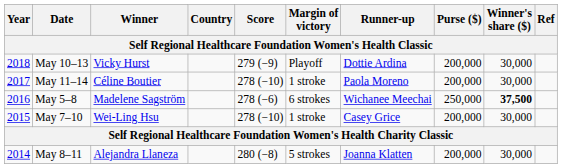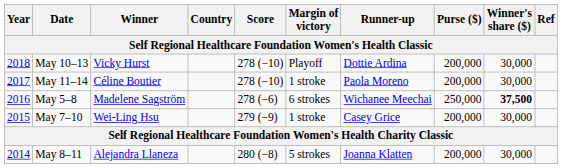 <table class="wikitable">
 <tr>
 <th>Year</th>
 <th>Date</th>
 <th>Winner</th>
 <th>Country</th>
 <th>Score</th>
 <th>Margin of<br>victory</th>
 <th>Runner-up</th>
 <th>Purse ($)</th>
 <th>Winner's<br>share ($)</th>
 <th>Ref</th>
 </tr>
 <tr>
 <th colspan=10>Self Regional Healthcare Foundation Women's Health Classic</th>
 </tr>
 <tr>
 <td><a href='#'>2018</a></td>
 <td>May 10–13</td>
 <td><a href='#'>Vicky Hurst</a></td>
 <td></td>
-<td>279 (−9)</td>
+<td>278 (−10)</td>
 <td>Playoff</td>
 <td> <a href='#'>Dottie Ardina</a></td>
 <td align=right>200,000</td>
 <td align=right>30,000</td>
 <td></td>
 </tr>
 <tr>
 <td><a href='#'>2017</a></td>
 <td>May 11–14</td>
 <td><a href='#'>Céline Boutier</a></td>
 <td></td>
 <td>278 (−10)</td>
 <td>1 stroke</td>
 <td> <a href='#'>Paola Moreno</a></td>
 <td align=right>200,000</td>
 <td align=right>30,000</td>
 <td></td>
 </tr>
 <tr>
 <td><a href='#'>2016</a></td>
 <td>May 5–8</td>
 <td><a href='#'>Madelene Sagström</a></td>
 <td></td>
 <td>278 (−6)</td>
 <td>6 strokes</td>
 <td> <a href='#'>Wichanee Meechai</a></td>
 <td align=right>250,000</td>
 <td align=right><strong>37,500</strong></td>
 <td></td>
 </tr>
 <tr>
 <td><a href='#'>2015</a></td>
 <td>May 7–10</td>
 <td><a href='#'>Wei-Ling Hsu</a></td>
 <td></td>
-<td>278 (−10)</td>
+<td>279 (−9)</td>
 <td>1 stroke</td>
 <td> <a href='#'>Casey Grice</a></td>
 <td align=right>200,000</td>
 <td align=right>30,000</td>
 <td></td>
 </tr>
 <tr>
 <th colspan=10>Self Regional Healthcare Foundation Women's Health Charity Classic</th>
 </tr>
 <tr>
 <td><a href='#'>2014</a></td>
 <td>May 8–11</td>
 <td><a href='#'>Alejandra Llaneza</a></td>
 <td></td>
 <td>280 (−8)</td>
 <td>5 strokes</td>
 <td> <a href='#'>Joanna Klatten</a></td>
 <td align=right>200,000</td>
 <td align=right>30,000</td>
 <td></td>
 </tr>
 </table>
